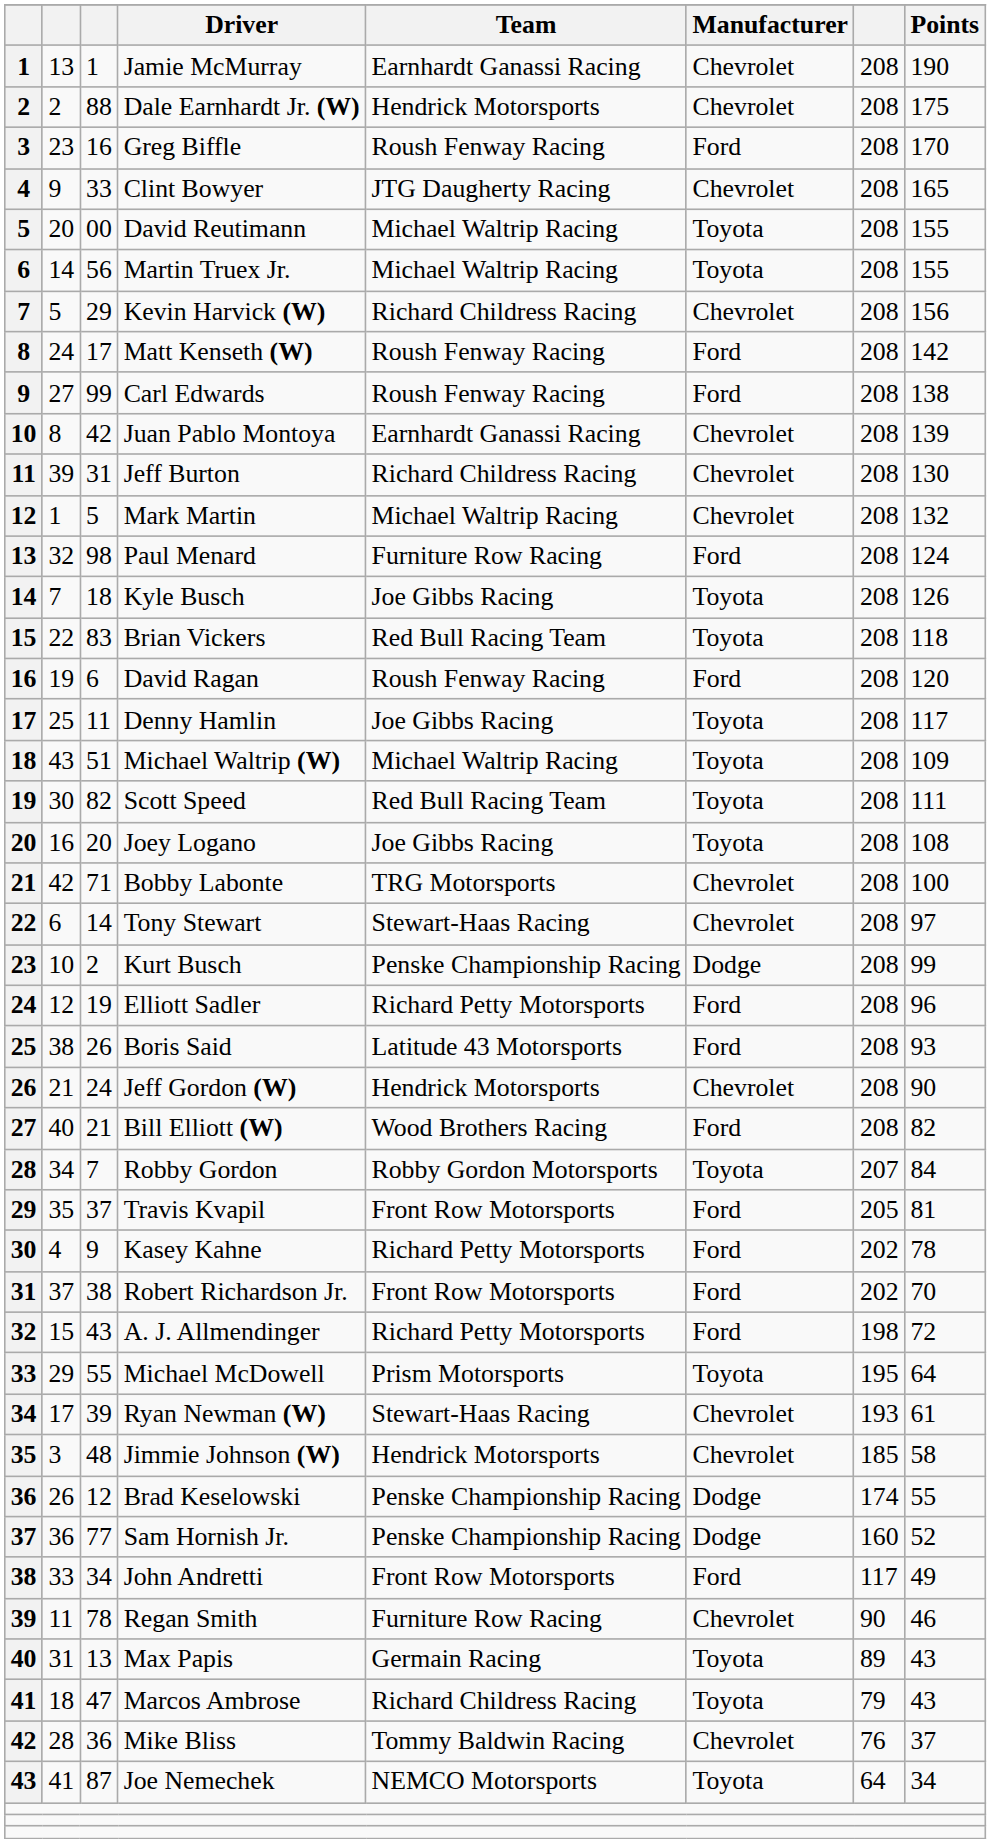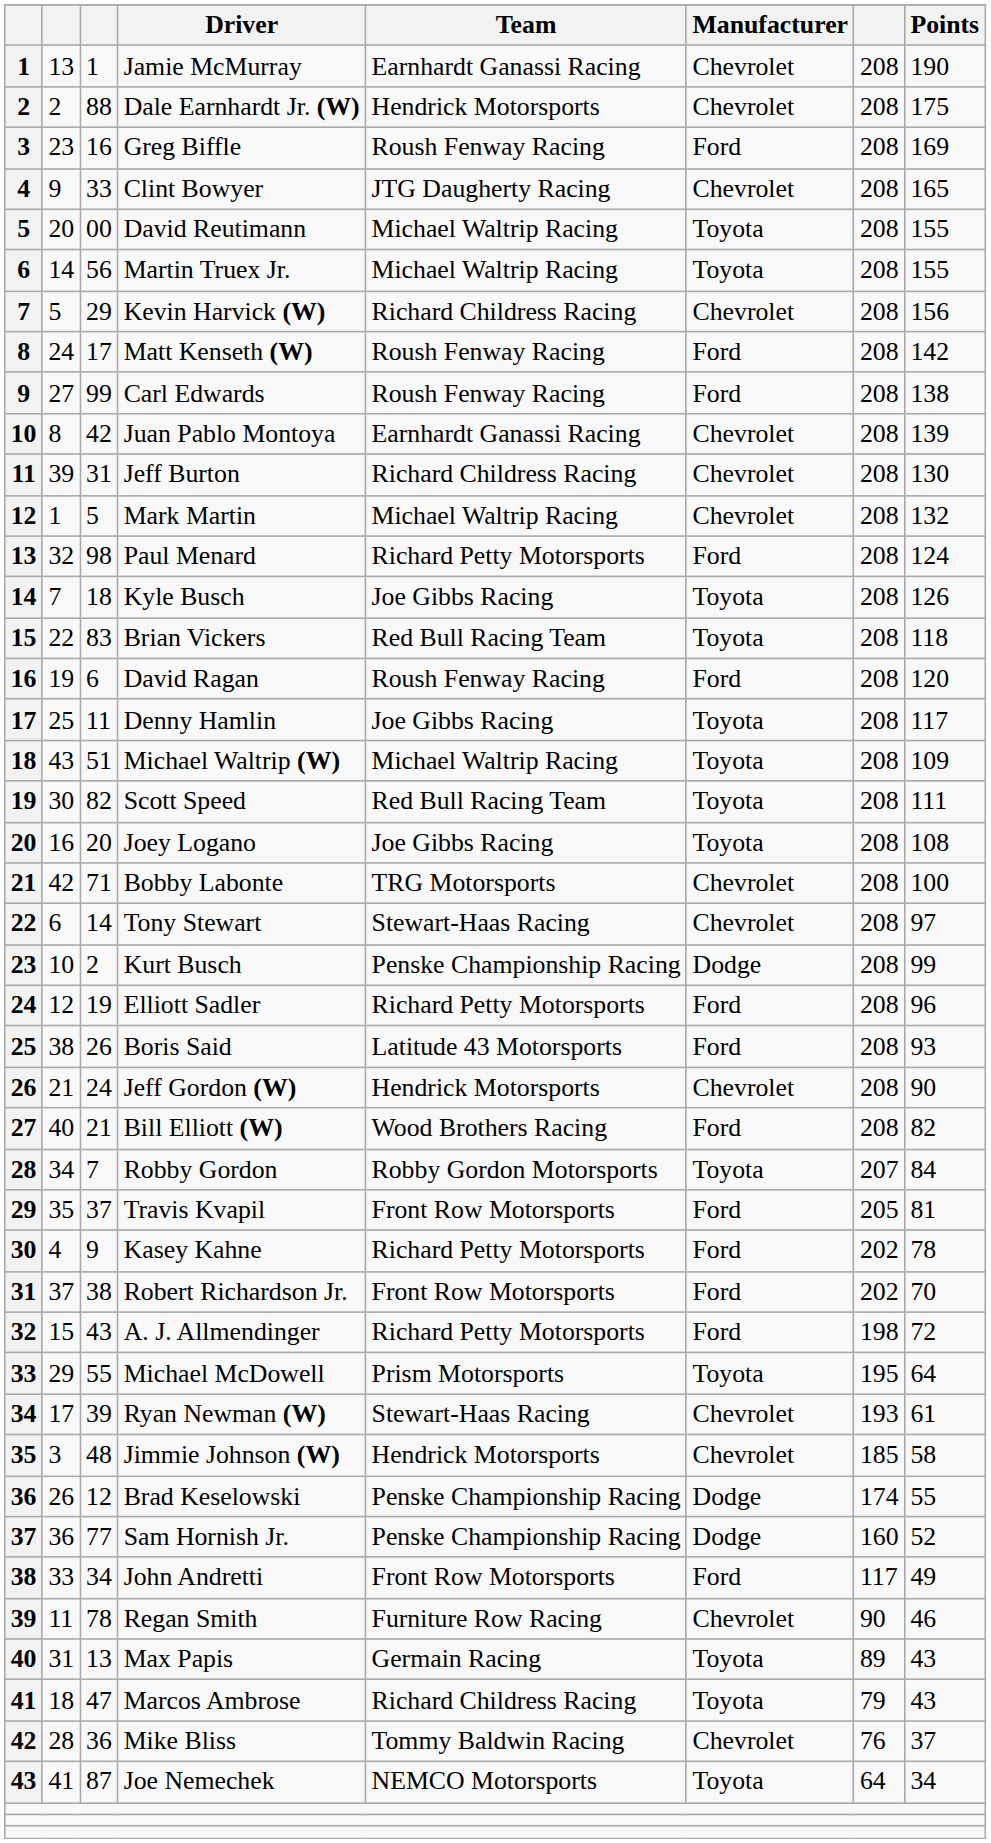 <table class="sortable wikitable" border="1">
 <tr>
 </tr>
 <tr>
 <th scope="col"></th>
 <th scope="col"></th>
 <th scope="col"></th>
 <th scope="col">Driver</th>
 <th scope="col">Team</th>
 <th scope="col">Manufacturer</th>
 <th scope="col"></th>
 <th scope="col">Points</th>
 </tr>
 <tr>
 <th scope="row">1</th>
 <td>13</td>
 <td>1</td>
 <td>Jamie McMurray</td>
 <td>Earnhardt Ganassi Racing</td>
 <td>Chevrolet</td>
 <td>208</td>
 <td>190</td>
 </tr>
 <tr>
 <th scope="row">2</th>
 <td>2</td>
 <td>88</td>
 <td>Dale Earnhardt Jr. <strong>(W)</strong></td>
 <td>Hendrick Motorsports</td>
 <td>Chevrolet</td>
 <td>208</td>
 <td>175</td>
 </tr>
 <tr>
 <th scope="row">3</th>
 <td>23</td>
 <td>16</td>
 <td>Greg Biffle</td>
 <td>Roush Fenway Racing</td>
 <td>Ford</td>
 <td>208</td>
-<td>170</td>
+<td>169</td>
 </tr>
 <tr>
 <th scope="row">4</th>
 <td>9</td>
 <td>33</td>
 <td>Clint Bowyer</td>
 <td>JTG Daugherty Racing</td>
 <td>Chevrolet</td>
 <td>208</td>
 <td>165</td>
 </tr>
 <tr>
 <th scope="row">5</th>
 <td>20</td>
 <td>00</td>
 <td>David Reutimann</td>
 <td>Michael Waltrip Racing</td>
 <td>Toyota</td>
 <td>208</td>
 <td>155</td>
 </tr>
 <tr>
 <th scope="row">6</th>
 <td>14</td>
 <td>56</td>
 <td>Martin Truex Jr.</td>
 <td>Michael Waltrip Racing</td>
 <td>Toyota</td>
 <td>208</td>
 <td>155</td>
 </tr>
 <tr>
 <th scope="row">7</th>
 <td>5</td>
 <td>29</td>
 <td>Kevin Harvick <strong>(W)</strong></td>
 <td>Richard Childress Racing</td>
 <td>Chevrolet</td>
 <td>208</td>
 <td>156</td>
 </tr>
 <tr>
 <th scope="row">8</th>
 <td>24</td>
 <td>17</td>
 <td>Matt Kenseth <strong>(W)</strong></td>
 <td>Roush Fenway Racing</td>
 <td>Ford</td>
 <td>208</td>
 <td>142</td>
 </tr>
 <tr>
 <th scope="row">9</th>
 <td>27</td>
 <td>99</td>
 <td>Carl Edwards</td>
 <td>Roush Fenway Racing</td>
 <td>Ford</td>
 <td>208</td>
 <td>138</td>
 </tr>
 <tr>
 <th scope="row">10</th>
 <td>8</td>
 <td>42</td>
 <td>Juan Pablo Montoya</td>
 <td>Earnhardt Ganassi Racing</td>
 <td>Chevrolet</td>
 <td>208</td>
 <td>139</td>
 </tr>
 <tr>
 <th scope="row">11</th>
 <td>39</td>
 <td>31</td>
 <td>Jeff Burton</td>
 <td>Richard Childress Racing</td>
 <td>Chevrolet</td>
 <td>208</td>
 <td>130</td>
 </tr>
 <tr>
 <th scope="row">12</th>
 <td>1</td>
 <td>5</td>
 <td>Mark Martin</td>
 <td>Michael Waltrip Racing</td>
 <td>Chevrolet</td>
 <td>208</td>
 <td>132</td>
 </tr>
 <tr>
 <th scope="row">13</th>
 <td>32</td>
 <td>98</td>
 <td>Paul Menard</td>
-<td>Furniture Row Racing</td>
+<td>Richard Petty Motorsports</td>
 <td>Ford</td>
 <td>208</td>
 <td>124</td>
 </tr>
 <tr>
 <th scope="row">14</th>
 <td>7</td>
 <td>18</td>
 <td>Kyle Busch</td>
 <td>Joe Gibbs Racing</td>
 <td>Toyota</td>
 <td>208</td>
 <td>126</td>
 </tr>
 <tr>
 <th scope="row">15</th>
 <td>22</td>
 <td>83</td>
 <td>Brian Vickers</td>
 <td>Red Bull Racing Team</td>
 <td>Toyota</td>
 <td>208</td>
 <td>118</td>
 </tr>
 <tr>
 <th scope="row">16</th>
 <td>19</td>
 <td>6</td>
 <td>David Ragan</td>
 <td>Roush Fenway Racing</td>
 <td>Ford</td>
 <td>208</td>
 <td>120</td>
 </tr>
 <tr>
 <th scope="row">17</th>
 <td>25</td>
 <td>11</td>
 <td>Denny Hamlin</td>
 <td>Joe Gibbs Racing</td>
 <td>Toyota</td>
 <td>208</td>
 <td>117</td>
 </tr>
 <tr>
 <th scope="row">18</th>
 <td>43</td>
 <td>51</td>
 <td>Michael Waltrip <strong>(W)</strong></td>
 <td>Michael Waltrip Racing</td>
 <td>Toyota</td>
 <td>208</td>
 <td>109</td>
 </tr>
 <tr>
 <th scope="row">19</th>
 <td>30</td>
 <td>82</td>
 <td>Scott Speed</td>
 <td>Red Bull Racing Team</td>
 <td>Toyota</td>
 <td>208</td>
 <td>111</td>
 </tr>
 <tr>
 <th scope="row">20</th>
 <td>16</td>
 <td>20</td>
 <td>Joey Logano</td>
 <td>Joe Gibbs Racing</td>
 <td>Toyota</td>
 <td>208</td>
 <td>108</td>
 </tr>
 <tr>
 <th scope="row">21</th>
 <td>42</td>
 <td>71</td>
 <td>Bobby Labonte</td>
 <td>TRG Motorsports</td>
 <td>Chevrolet</td>
 <td>208</td>
 <td>100</td>
 </tr>
 <tr>
 <th scope="row">22</th>
 <td>6</td>
 <td>14</td>
 <td>Tony Stewart</td>
 <td>Stewart-Haas Racing</td>
 <td>Chevrolet</td>
 <td>208</td>
 <td>97</td>
 </tr>
 <tr>
 <th scope="row">23</th>
 <td>10</td>
 <td>2</td>
 <td>Kurt Busch</td>
 <td>Penske Championship Racing</td>
 <td>Dodge</td>
 <td>208</td>
 <td>99</td>
 </tr>
 <tr>
 <th scope="row">24</th>
 <td>12</td>
 <td>19</td>
 <td>Elliott Sadler</td>
 <td>Richard Petty Motorsports</td>
 <td>Ford</td>
 <td>208</td>
 <td>96</td>
 </tr>
 <tr>
 <th scope="row">25</th>
 <td>38</td>
 <td>26</td>
 <td>Boris Said</td>
 <td>Latitude 43 Motorsports</td>
 <td>Ford</td>
 <td>208</td>
 <td>93</td>
 </tr>
 <tr>
 <th scope="row">26</th>
 <td>21</td>
 <td>24</td>
 <td>Jeff Gordon <strong>(W)</strong></td>
 <td>Hendrick Motorsports</td>
 <td>Chevrolet</td>
 <td>208</td>
 <td>90</td>
 </tr>
 <tr>
 <th scope="row">27</th>
 <td>40</td>
 <td>21</td>
 <td>Bill Elliott <strong>(W)</strong></td>
 <td>Wood Brothers Racing</td>
 <td>Ford</td>
 <td>208</td>
 <td>82</td>
 </tr>
 <tr>
 <th scope="row">28</th>
 <td>34</td>
 <td>7</td>
 <td>Robby Gordon</td>
 <td>Robby Gordon Motorsports</td>
 <td>Toyota</td>
 <td>207</td>
 <td>84</td>
 </tr>
 <tr>
 <th scope="row">29</th>
 <td>35</td>
 <td>37</td>
 <td>Travis Kvapil</td>
 <td>Front Row Motorsports</td>
 <td>Ford</td>
 <td>205</td>
 <td>81</td>
 </tr>
 <tr>
 <th scope="row">30</th>
 <td>4</td>
 <td>9</td>
 <td>Kasey Kahne</td>
 <td>Richard Petty Motorsports</td>
 <td>Ford</td>
 <td>202</td>
 <td>78</td>
 </tr>
 <tr>
 <th scope="row">31</th>
 <td>37</td>
 <td>38</td>
 <td>Robert Richardson Jr.</td>
 <td>Front Row Motorsports</td>
 <td>Ford</td>
 <td>202</td>
 <td>70</td>
 </tr>
 <tr>
 <th scope="row">32</th>
 <td>15</td>
 <td>43</td>
 <td>A. J. Allmendinger</td>
 <td>Richard Petty Motorsports</td>
 <td>Ford</td>
 <td>198</td>
 <td>72</td>
 </tr>
 <tr>
 <th scope="row">33</th>
 <td>29</td>
 <td>55</td>
 <td>Michael McDowell</td>
 <td>Prism Motorsports</td>
 <td>Toyota</td>
 <td>195</td>
 <td>64</td>
 </tr>
 <tr>
 <th scope="row">34</th>
 <td>17</td>
 <td>39</td>
 <td>Ryan Newman <strong>(W)</strong></td>
 <td>Stewart-Haas Racing</td>
 <td>Chevrolet</td>
 <td>193</td>
 <td>61</td>
 </tr>
 <tr>
 <th scope="row">35</th>
 <td>3</td>
 <td>48</td>
 <td>Jimmie Johnson <strong>(W)</strong></td>
 <td>Hendrick Motorsports</td>
 <td>Chevrolet</td>
 <td>185</td>
 <td>58</td>
 </tr>
 <tr>
 <th scope="row">36</th>
 <td>26</td>
 <td>12</td>
 <td>Brad Keselowski</td>
 <td>Penske Championship Racing</td>
 <td>Dodge</td>
 <td>174</td>
 <td>55</td>
 </tr>
 <tr>
 <th scope="row">37</th>
 <td>36</td>
 <td>77</td>
 <td>Sam Hornish Jr.</td>
 <td>Penske Championship Racing</td>
 <td>Dodge</td>
 <td>160</td>
 <td>52</td>
 </tr>
 <tr>
 <th scope="row">38</th>
 <td>33</td>
 <td>34</td>
 <td>John Andretti</td>
 <td>Front Row Motorsports</td>
 <td>Ford</td>
 <td>117</td>
 <td>49</td>
 </tr>
 <tr>
 <th scope="row">39</th>
 <td>11</td>
 <td>78</td>
 <td>Regan Smith</td>
 <td>Furniture Row Racing</td>
 <td>Chevrolet</td>
 <td>90</td>
 <td>46</td>
 </tr>
 <tr>
 <th scope="row">40</th>
 <td>31</td>
 <td>13</td>
 <td>Max Papis</td>
 <td>Germain Racing</td>
 <td>Toyota</td>
 <td>89</td>
 <td>43</td>
 </tr>
 <tr>
 <th scope="row">41</th>
 <td>18</td>
 <td>47</td>
 <td>Marcos Ambrose</td>
 <td>Richard Childress Racing</td>
 <td>Toyota</td>
 <td>79</td>
 <td>43</td>
 </tr>
 <tr>
 <th scope="row">42</th>
 <td>28</td>
 <td>36</td>
 <td>Mike Bliss</td>
 <td>Tommy Baldwin Racing</td>
 <td>Chevrolet</td>
 <td>76</td>
 <td>37</td>
 </tr>
 <tr>
 <th scope="row">43</th>
 <td>41</td>
 <td>87</td>
 <td>Joe Nemechek</td>
 <td>NEMCO Motorsports</td>
 <td>Toyota</td>
 <td>64</td>
 <td>34</td>
 </tr>
 <tr class="sortbottom">
 <td colspan="9"></td>
 </tr>
 <tr class="sortbottom">
 <td colspan="9"></td>
 </tr>
 <tr class="sortbottom">
 <td colspan="9"></td>
 </tr>
 </table>
